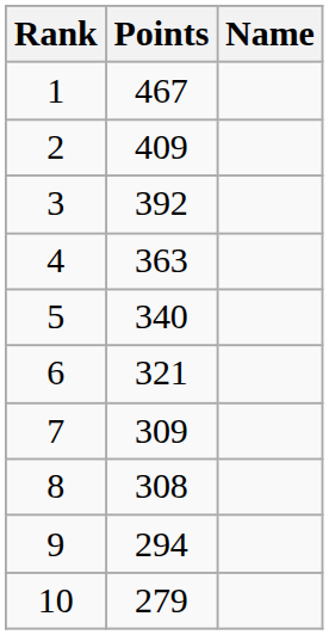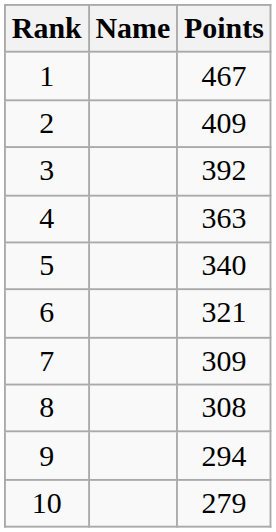 <table class="wikitable">
 <tr>
 <th>Rank</th>
+<th>Name</th>
 <th>Points</th>
-<th>Name</th>
 </tr>
 <tr>
 <td align=center>1</td>
+<td></td>
 <td align=center>467</td>
-<td></td>
 </tr>
 <tr>
 <td align=center>2</td>
+<td></td>
 <td align=center>409</td>
-<td></td>
 </tr>
 <tr>
 <td align=center>3</td>
+<td></td>
 <td align=center>392</td>
-<td></td>
 </tr>
 <tr>
 <td align=center>4</td>
+<td></td>
 <td align=center>363</td>
-<td></td>
 </tr>
 <tr>
 <td align=center>5</td>
+<td></td>
 <td align=center>340</td>
-<td></td>
 </tr>
 <tr>
 <td align=center>6</td>
+<td></td>
 <td align=center>321</td>
-<td></td>
 </tr>
 <tr>
 <td align=center>7</td>
+<td></td>
 <td align=center>309</td>
-<td></td>
 </tr>
 <tr>
 <td align=center>8</td>
+<td></td>
 <td align=center>308</td>
-<td></td>
 </tr>
 <tr>
 <td align=center>9</td>
+<td></td>
 <td align=center>294</td>
-<td></td>
 </tr>
 <tr>
 <td align=center>10</td>
+<td></td>
 <td align=center>279</td>
-<td></td>
 </tr>
 </table>
